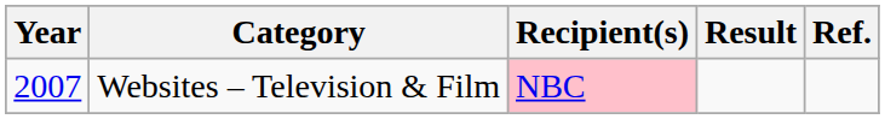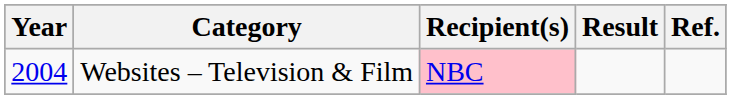 <table class="wikitable">
 <tr>
 <th>Year</th>
 <th>Category</th>
 <th>Recipient(s)</th>
 <th>Result</th>
 <th>Ref.</th>
 </tr>
 <tr>
-<td><a href='#'>2007</a></td>
+<td><a href='#'>2004</a></td>
 <td>Websites – Television & Film</td>
 <td style="background: pink;"><a href='#'>NBC</a></td>
 <td></td>
 <td align="center"></td>
 </tr>
 </table>
